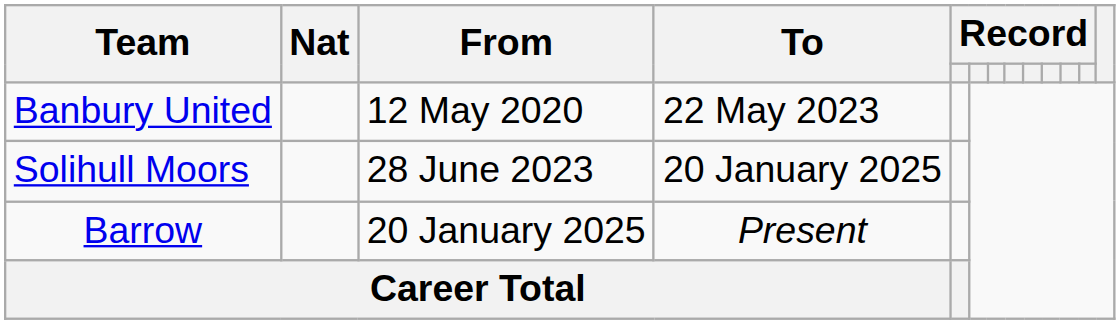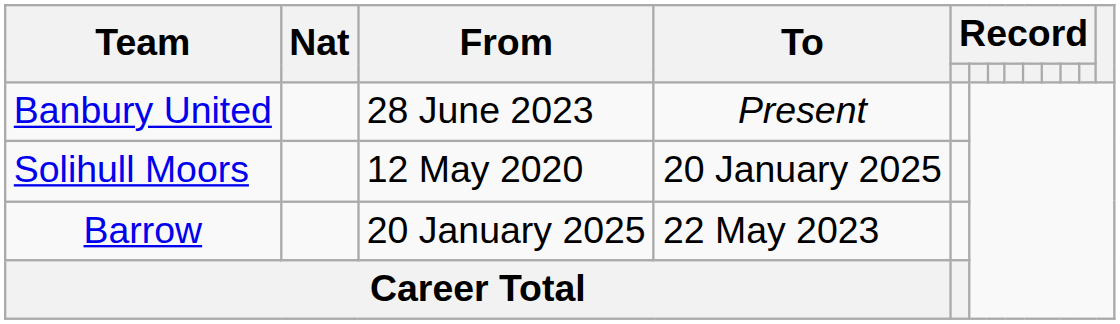 <table class="wikitable" style="text-align: center">
 <tr>
 <th rowspan="2">Team</th>
 <th rowspan="2">Nat</th>
 <th rowspan="2">From</th>
 <th rowspan="2">To</th>
 <th colspan="8">Record</th>
 <th rowspan=2></th>
 </tr>
 <tr>
 <th></th>
 <th></th>
 <th></th>
 <th></th>
 <th></th>
 <th></th>
 <th></th>
 <th></th>
 </tr>
 <tr>
 <td align="left"><a href='#'>Banbury United</a></td>
 <td></td>
-<td align=left>12 May 2020</td>
-<td align=left>22 May 2023<br></td>
+<td align=left>28 June 2023</td>
+<td><em>Present</em><br></td>
 <td></td>
 </tr>
 <tr>
 <td align="left"><a href='#'>Solihull Moors</a></td>
 <td></td>
-<td align=left>28 June 2023</td>
+<td align=left>12 May 2020</td>
 <td align=left>20 January 2025<br></td>
 <td></td>
 </tr>
 <tr>
 <td><a href='#'>Barrow</a></td>
 <td></td>
 <td>20 January 2025</td>
-<td><em>Present</em><br></td>
+<td align=left>22 May 2023<br></td>
 <td></td>
 </tr>
 <tr>
 <th colspan=4><strong>Career Total</strong><br></th>
 <th></th>
 </tr>
 </table>
